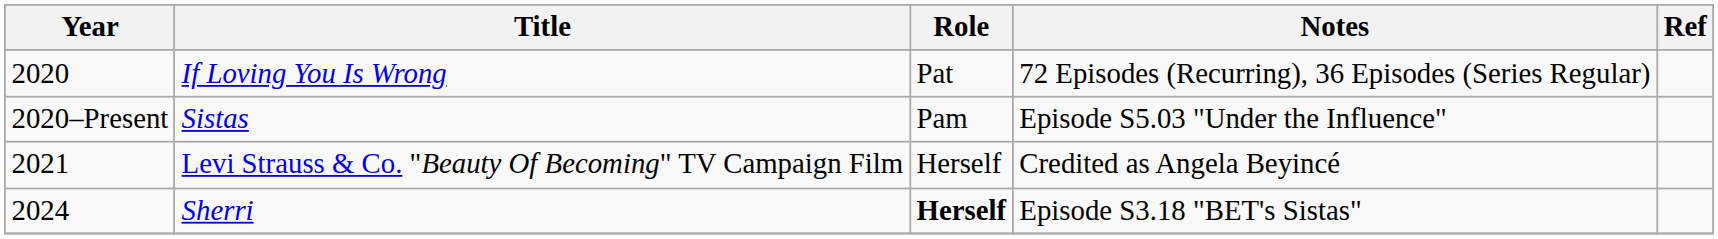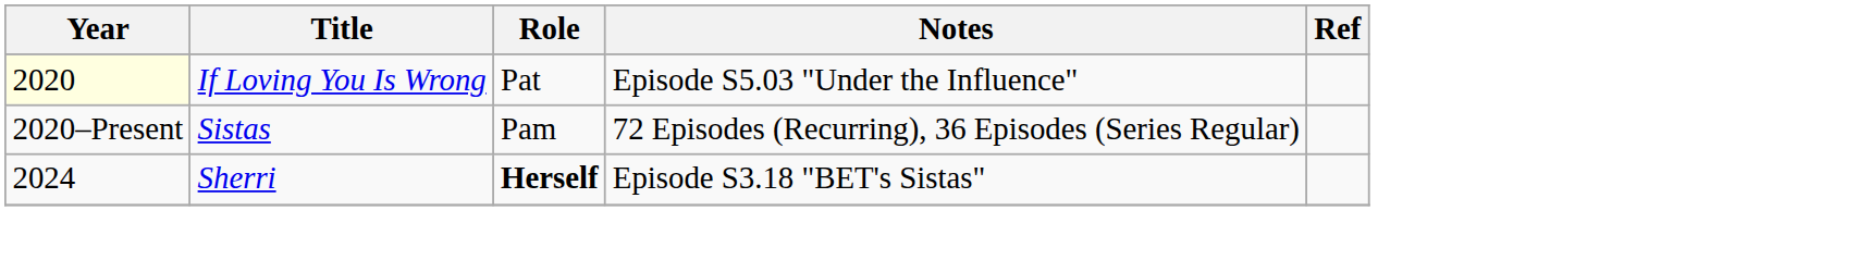 <table class="wikitable plainrowheaders sortable" style="margin-right: 0;">
 <tr>
 <th scope="col">Year</th>
 <th scope="col">Title</th>
 <th scope="col">Role</th>
 <th scope="col" class="unsortable">Notes</th>
 <th scope="col">Ref</th>
 </tr>
 <tr>
-<td>2020</td>
+<td style="background: lightyellow;">2020</td>
 <td><em><a href='#'>If Loving You Is Wrong</a></em></td>
 <td>Pat</td>
-<td>72 Episodes (Recurring), 36 Episodes (Series Regular)</td>
+<td>Episode S5.03 "Under the Influence"</td>
 <td></td>
 </tr>
 <tr>
 <td>2020–Present</td>
 <td><em><a href='#'>Sistas</a></em></td>
 <td>Pam</td>
-<td>Episode S5.03 "Under the Influence"</td>
-<td></td>
-</tr>
-<tr>
-<td>2021</td>
-<td><a href='#'>Levi Strauss & Co.</a> "<em>Beauty Of Becoming</em>" TV Campaign Film</td>
-<td>Herself</td>
-<td>Credited as Angela Beyincé</td>
+<td>72 Episodes (Recurring), 36 Episodes (Series Regular)</td>
 <td></td>
 </tr>
 <tr>
 <td>2024</td>
 <td><em><a href='#'>Sherri</a></em></td>
 <td><strong>Herself</strong></td>
 <td>Episode S3.18 "BET's Sistas"</td>
 <td></td>
 </tr>
 <tr>
 </tr>
 </table>
